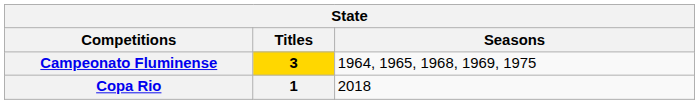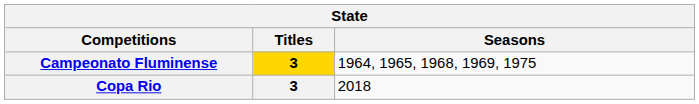 <table class="wikitable">
 <tr>
 <th colspan="3">State</th>
 </tr>
 <tr>
 <th style="width:260px">Competitions</th>
 <th style="width:80px">Titles</th>
 <th style="width:380px">Seasons</th>
 </tr>
 <tr>
 <th style="text-align:center"><a href='#'>Campeonato Fluminense</a></th>
 <td bgcolor="gold" style="text-align:center"><strong>3</strong></td>
 <td align="left">1964, 1965, 1968, 1969, 1975</td>
 </tr>
 <tr>
 <th style="text-align:center"><a href='#'>Copa Rio</a></th>
-<th style="text-align:center"><strong>1</strong></th>
+<th style="text-align:center"><strong>3</strong></th>
 <td align="left">2018</td>
 </tr>
 </table>
